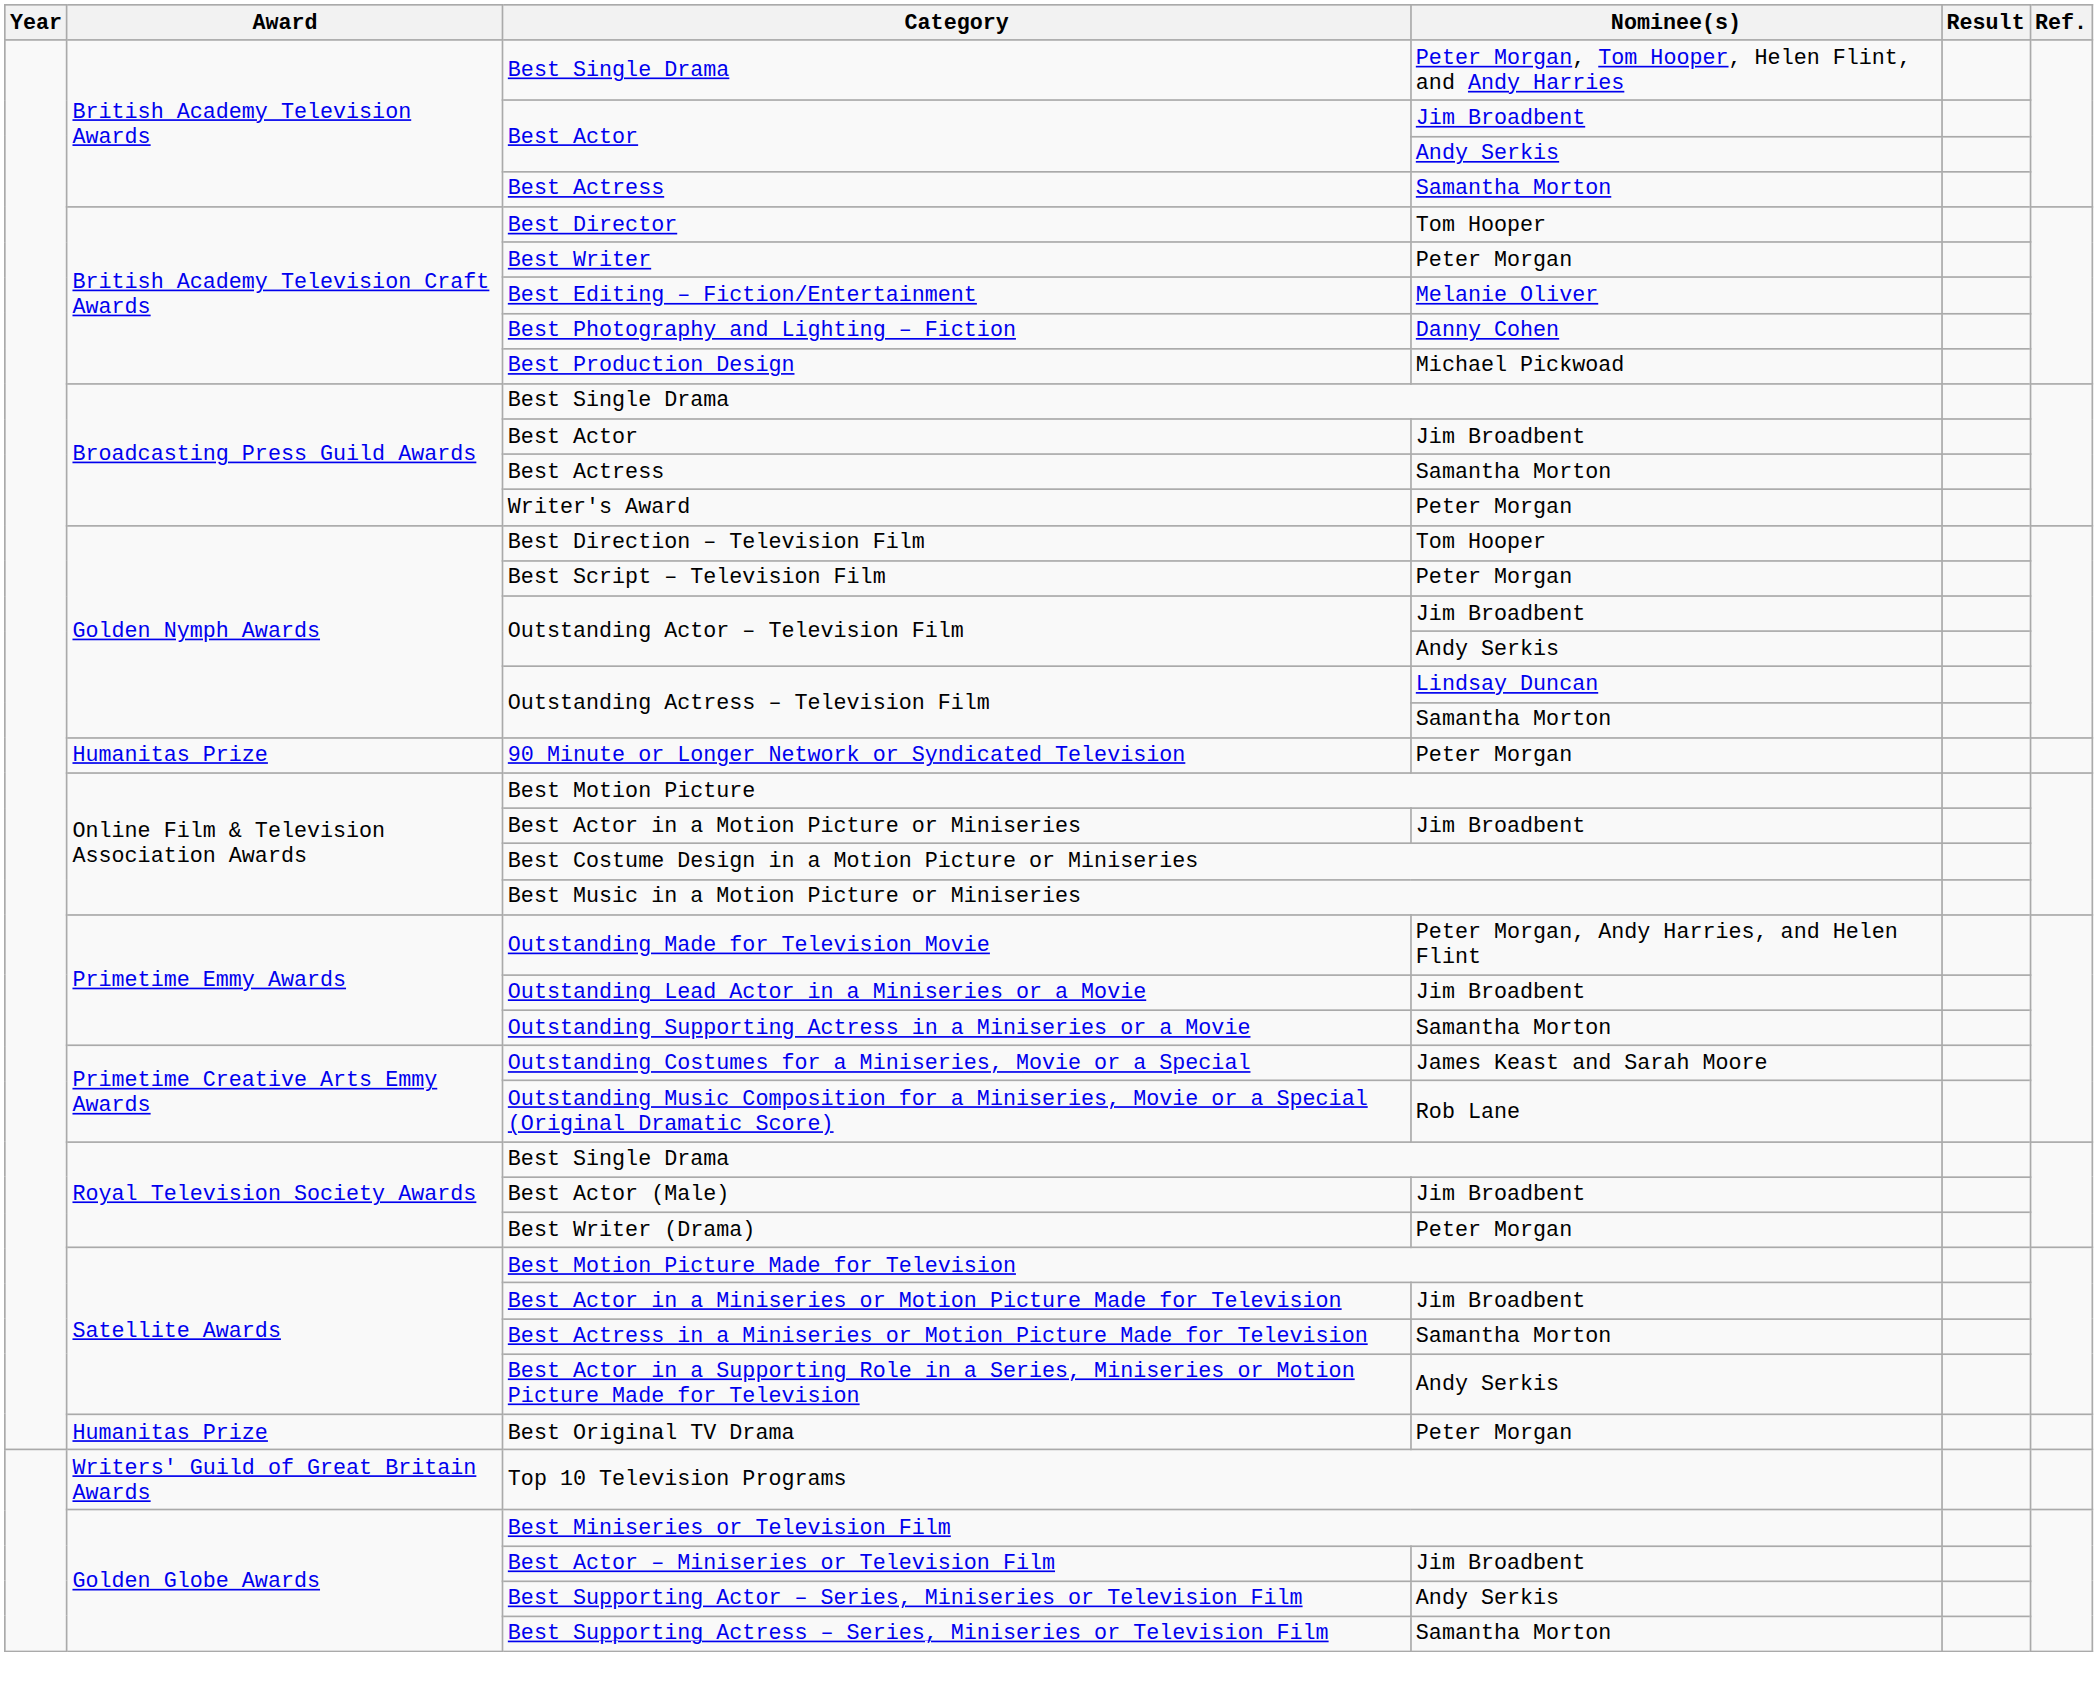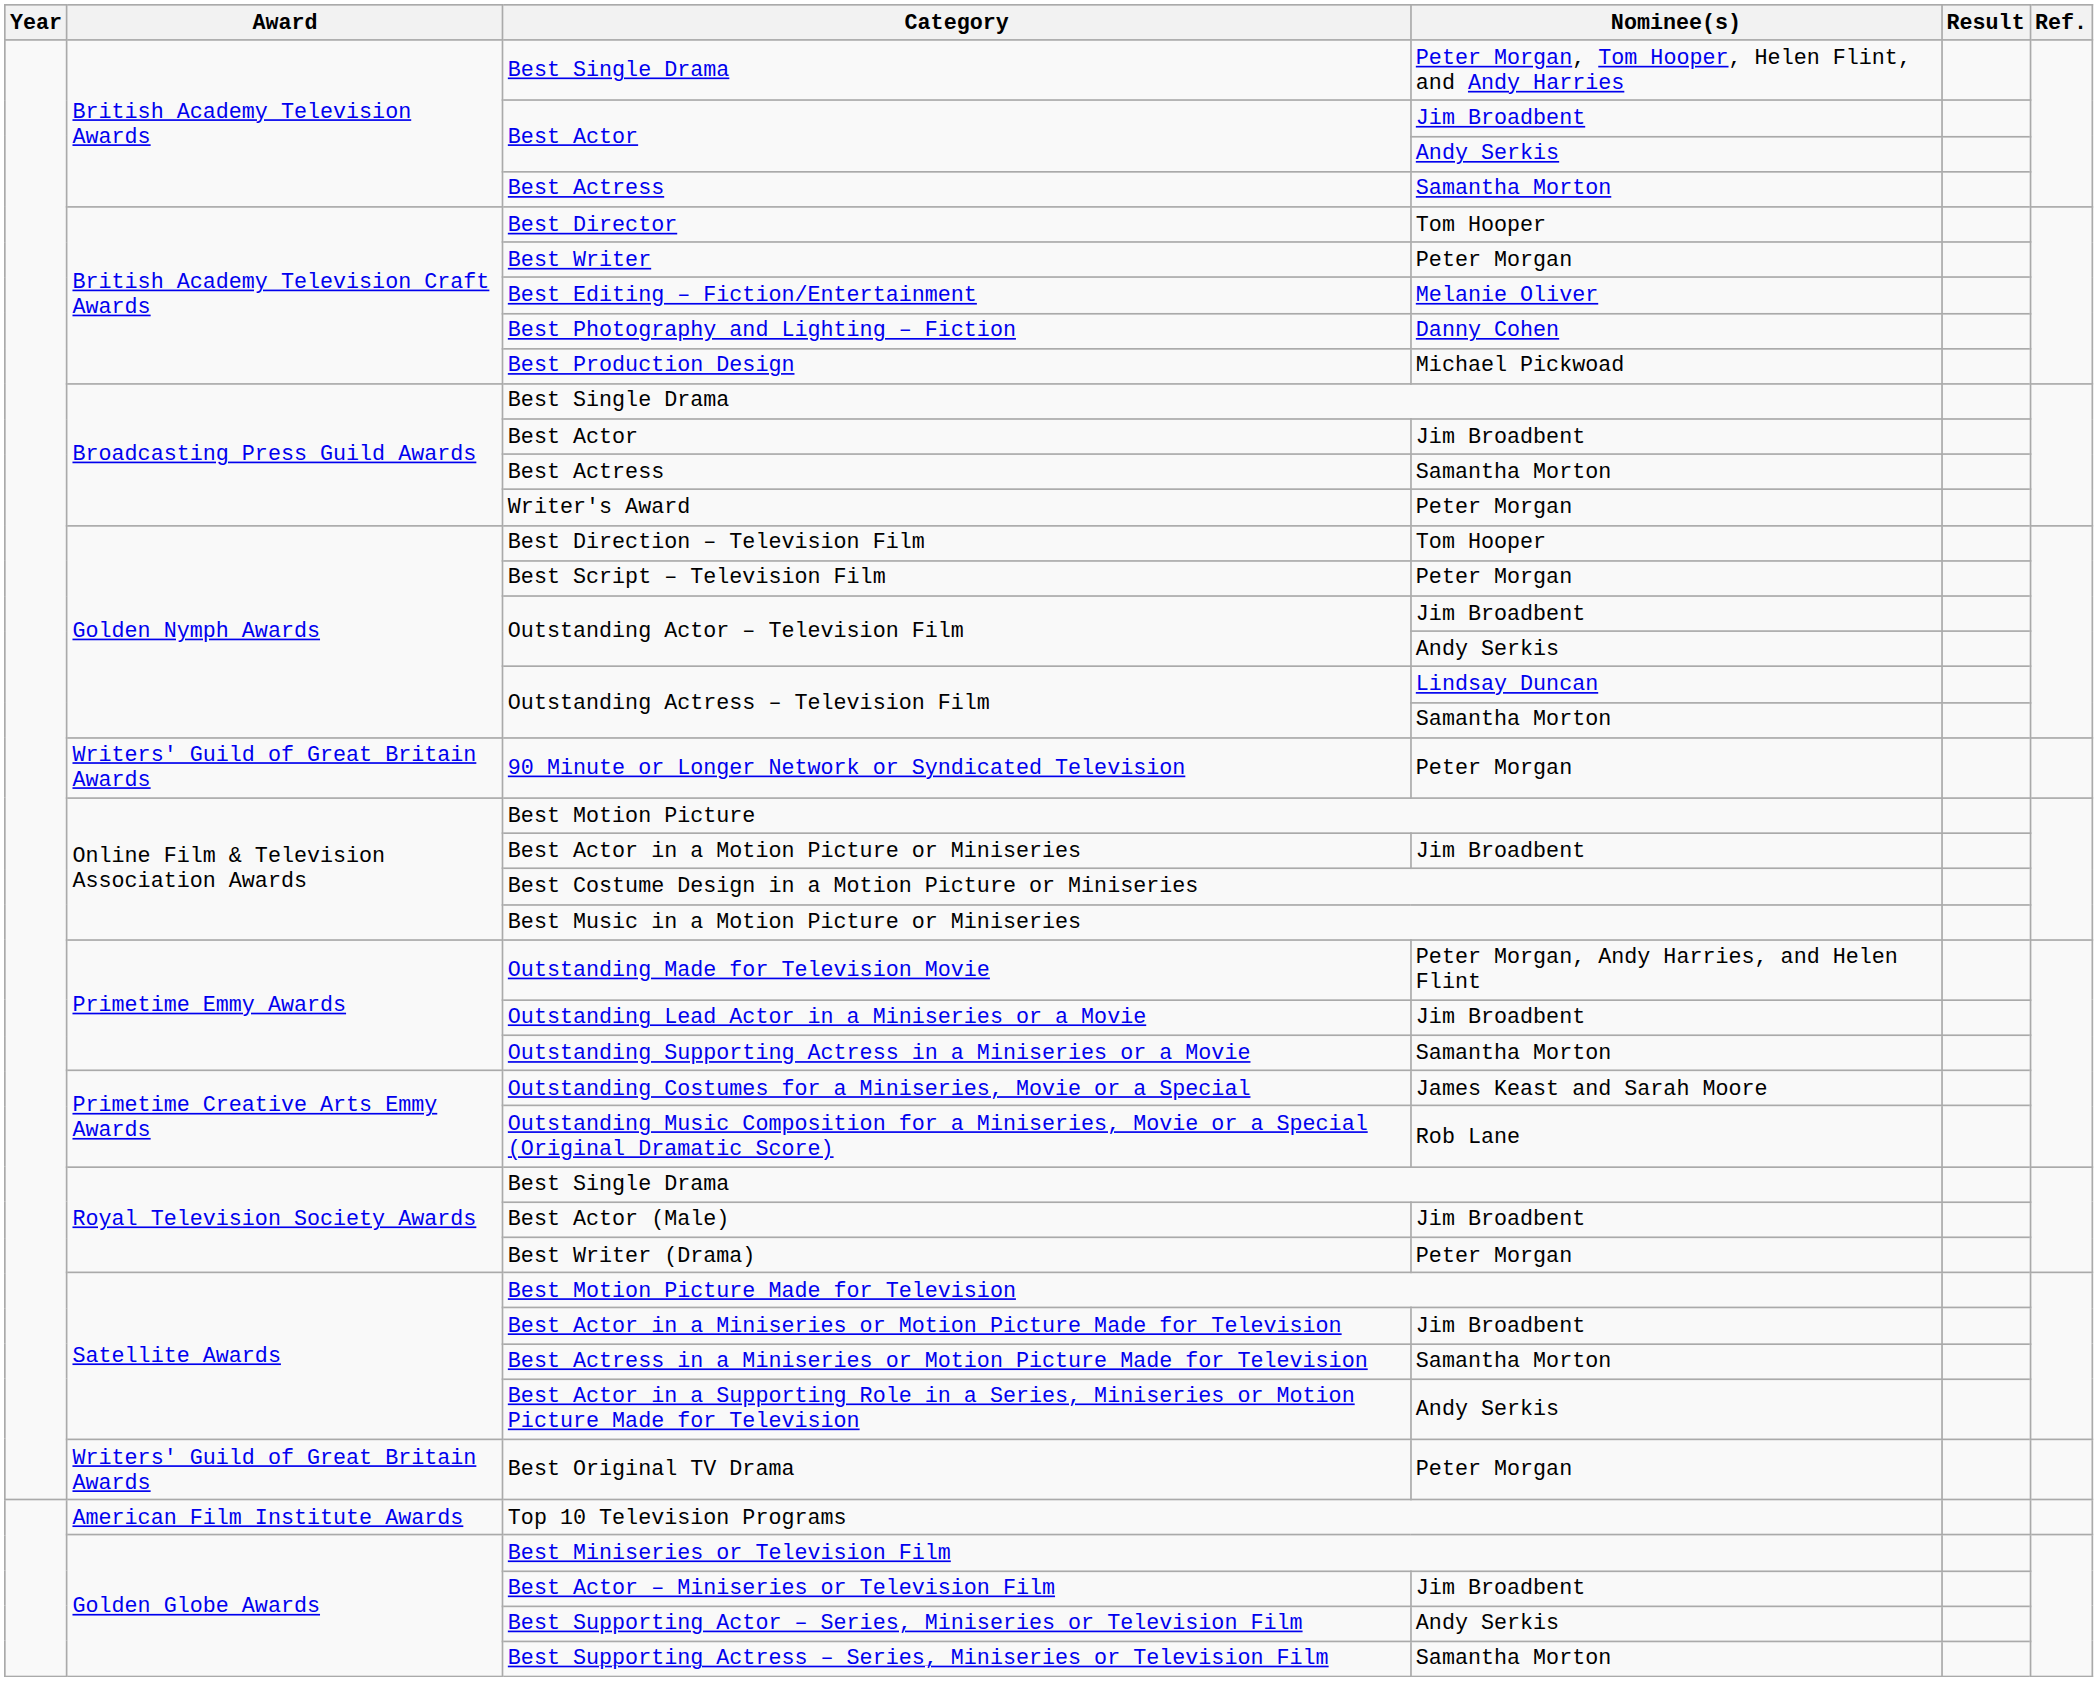 <table class="wikitable sortable">
 <tr>
 <th>Year</th>
 <th>Award</th>
 <th>Category</th>
 <th>Nominee(s)</th>
 <th>Result</th>
 <th>Ref.</th>
 </tr>
 <tr>
 <td rowspan="37"></td>
 <td rowspan="4"><a href='#'>British Academy Television Awards</a></td>
 <td><a href='#'>Best Single Drama</a></td>
 <td><a href='#'>Peter Morgan</a>, <a href='#'>Tom Hooper</a>, Helen Flint, and <a href='#'>Andy Harries</a></td>
 <td></td>
 <td align="center" rowspan="4"></td>
 </tr>
 <tr>
 <td rowspan="2"><a href='#'>Best Actor</a></td>
 <td><a href='#'>Jim Broadbent</a></td>
 <td></td>
 </tr>
 <tr>
 <td><a href='#'>Andy Serkis</a></td>
 <td></td>
 </tr>
 <tr>
 <td><a href='#'>Best Actress</a></td>
 <td><a href='#'>Samantha Morton</a></td>
 <td></td>
 </tr>
 <tr>
 <td rowspan="5"><a href='#'>British Academy Television Craft Awards</a></td>
 <td><a href='#'>Best Director</a></td>
 <td>Tom Hooper</td>
 <td></td>
 <td align="center" rowspan="5"></td>
 </tr>
 <tr>
 <td><a href='#'>Best Writer</a></td>
 <td>Peter Morgan</td>
 <td></td>
 </tr>
 <tr>
 <td><a href='#'>Best Editing – Fiction/Entertainment</a></td>
 <td><a href='#'>Melanie Oliver</a></td>
 <td></td>
 </tr>
 <tr>
 <td><a href='#'>Best Photography and Lighting – Fiction</a></td>
 <td><a href='#'>Danny Cohen</a></td>
 <td></td>
 </tr>
 <tr>
 <td><a href='#'>Best Production Design</a></td>
 <td>Michael Pickwoad</td>
 <td></td>
 </tr>
 <tr>
 <td rowspan="4"><a href='#'>Broadcasting Press Guild Awards</a></td>
 <td colspan="2">Best Single Drama</td>
 <td></td>
 <td align="center" rowspan="4"></td>
 </tr>
 <tr>
 <td>Best Actor</td>
 <td>Jim Broadbent</td>
 <td></td>
 </tr>
 <tr>
 <td>Best Actress</td>
 <td>Samantha Morton</td>
 <td></td>
 </tr>
 <tr>
 <td>Writer's Award</td>
 <td>Peter Morgan</td>
 <td></td>
 </tr>
 <tr>
 <td rowspan="6"><a href='#'>Golden Nymph Awards</a></td>
 <td>Best Direction – Television Film</td>
 <td>Tom Hooper</td>
 <td></td>
 <td align="center" rowspan="6"></td>
 </tr>
 <tr>
 <td>Best Script – Television Film</td>
 <td>Peter Morgan</td>
 <td></td>
 </tr>
 <tr>
 <td rowspan="2">Outstanding Actor – Television Film</td>
 <td>Jim Broadbent</td>
 <td></td>
 </tr>
 <tr>
 <td>Andy Serkis</td>
 <td></td>
 </tr>
 <tr>
 <td rowspan="2">Outstanding Actress – Television Film</td>
 <td><a href='#'>Lindsay Duncan</a></td>
 <td></td>
 </tr>
 <tr>
 <td>Samantha Morton</td>
 <td></td>
 </tr>
 <tr>
-<td><a href='#'>Humanitas Prize</a></td>
+<td><a href='#'>Writers' Guild of Great Britain Awards</a></td>
 <td><a href='#'>90 Minute or Longer Network or Syndicated Television</a></td>
 <td>Peter Morgan</td>
 <td></td>
 <td align="center"></td>
 </tr>
 <tr>
 <td rowspan="4">Online Film & Television Association Awards</td>
 <td colspan="2">Best Motion Picture</td>
 <td></td>
 <td align="center" rowspan="4"></td>
 </tr>
 <tr>
 <td>Best Actor in a Motion Picture or Miniseries</td>
 <td>Jim Broadbent</td>
 <td></td>
 </tr>
 <tr>
 <td colspan="2">Best Costume Design in a Motion Picture or Miniseries</td>
 <td></td>
 </tr>
 <tr>
 <td colspan="2">Best Music in a Motion Picture or Miniseries</td>
 <td></td>
 </tr>
 <tr>
 <td rowspan="3"><a href='#'>Primetime Emmy Awards</a></td>
 <td><a href='#'>Outstanding Made for Television Movie</a></td>
 <td>Peter Morgan, Andy Harries, and Helen Flint</td>
 <td></td>
 <td align="center" rowspan="5"></td>
 </tr>
 <tr>
 <td><a href='#'>Outstanding Lead Actor in a Miniseries or a Movie</a></td>
 <td>Jim Broadbent</td>
 <td></td>
 </tr>
 <tr>
 <td><a href='#'>Outstanding Supporting Actress in a Miniseries or a Movie</a></td>
 <td>Samantha Morton</td>
 <td></td>
 </tr>
 <tr>
 <td rowspan="2"><a href='#'>Primetime Creative Arts Emmy Awards</a></td>
 <td><a href='#'>Outstanding Costumes for a Miniseries, Movie or a Special</a></td>
 <td>James Keast and Sarah Moore</td>
 <td></td>
 </tr>
 <tr>
 <td><a href='#'>Outstanding Music Composition for a Miniseries, Movie or a Special (Original Dramatic Score)</a></td>
 <td>Rob Lane</td>
 <td></td>
 </tr>
 <tr>
 <td rowspan="3"><a href='#'>Royal Television Society Awards</a></td>
 <td colspan="2">Best Single Drama</td>
 <td></td>
 <td align="center" rowspan="3"></td>
 </tr>
 <tr>
 <td>Best Actor (Male)</td>
 <td>Jim Broadbent</td>
 <td></td>
 </tr>
 <tr>
 <td>Best Writer (Drama)</td>
 <td>Peter Morgan</td>
 <td></td>
 </tr>
 <tr>
 <td rowspan="4"><a href='#'>Satellite Awards</a></td>
 <td colspan="2"><a href='#'>Best Motion Picture Made for Television</a></td>
 <td></td>
 <td align="center" rowspan="4"></td>
 </tr>
 <tr>
 <td><a href='#'>Best Actor in a Miniseries or Motion Picture Made for Television</a></td>
 <td>Jim Broadbent</td>
 <td></td>
 </tr>
 <tr>
 <td><a href='#'>Best Actress in a Miniseries or Motion Picture Made for Television</a></td>
 <td>Samantha Morton</td>
 <td></td>
 </tr>
 <tr>
 <td><a href='#'>Best Actor in a Supporting Role in a Series, Miniseries or Motion Picture Made for Television</a></td>
 <td>Andy Serkis</td>
 <td></td>
 </tr>
 <tr>
-<td><a href='#'>Humanitas Prize</a></td>
+<td><a href='#'>Writers' Guild of Great Britain Awards</a></td>
 <td>Best Original TV Drama</td>
 <td>Peter Morgan</td>
 <td></td>
 <td align="center"></td>
 </tr>
 <tr>
 <td rowspan="5"></td>
-<td><a href='#'>Writers' Guild of Great Britain Awards</a></td>
+<td><a href='#'>American Film Institute Awards</a></td>
 <td colspan="2">Top 10 Television Programs</td>
 <td></td>
 <td align="center"></td>
 </tr>
 <tr>
 <td rowspan="4"><a href='#'>Golden Globe Awards</a></td>
 <td colspan="2"><a href='#'>Best Miniseries or Television Film</a></td>
 <td></td>
 <td align="center" rowspan="4"></td>
 </tr>
 <tr>
 <td><a href='#'>Best Actor – Miniseries or Television Film</a></td>
 <td>Jim Broadbent</td>
 <td></td>
 </tr>
 <tr>
 <td><a href='#'>Best Supporting Actor – Series, Miniseries or Television Film</a></td>
 <td>Andy Serkis</td>
 <td></td>
 </tr>
 <tr>
 <td><a href='#'>Best Supporting Actress – Series, Miniseries or Television Film</a></td>
 <td>Samantha Morton</td>
 <td></td>
 </tr>
 </table>
